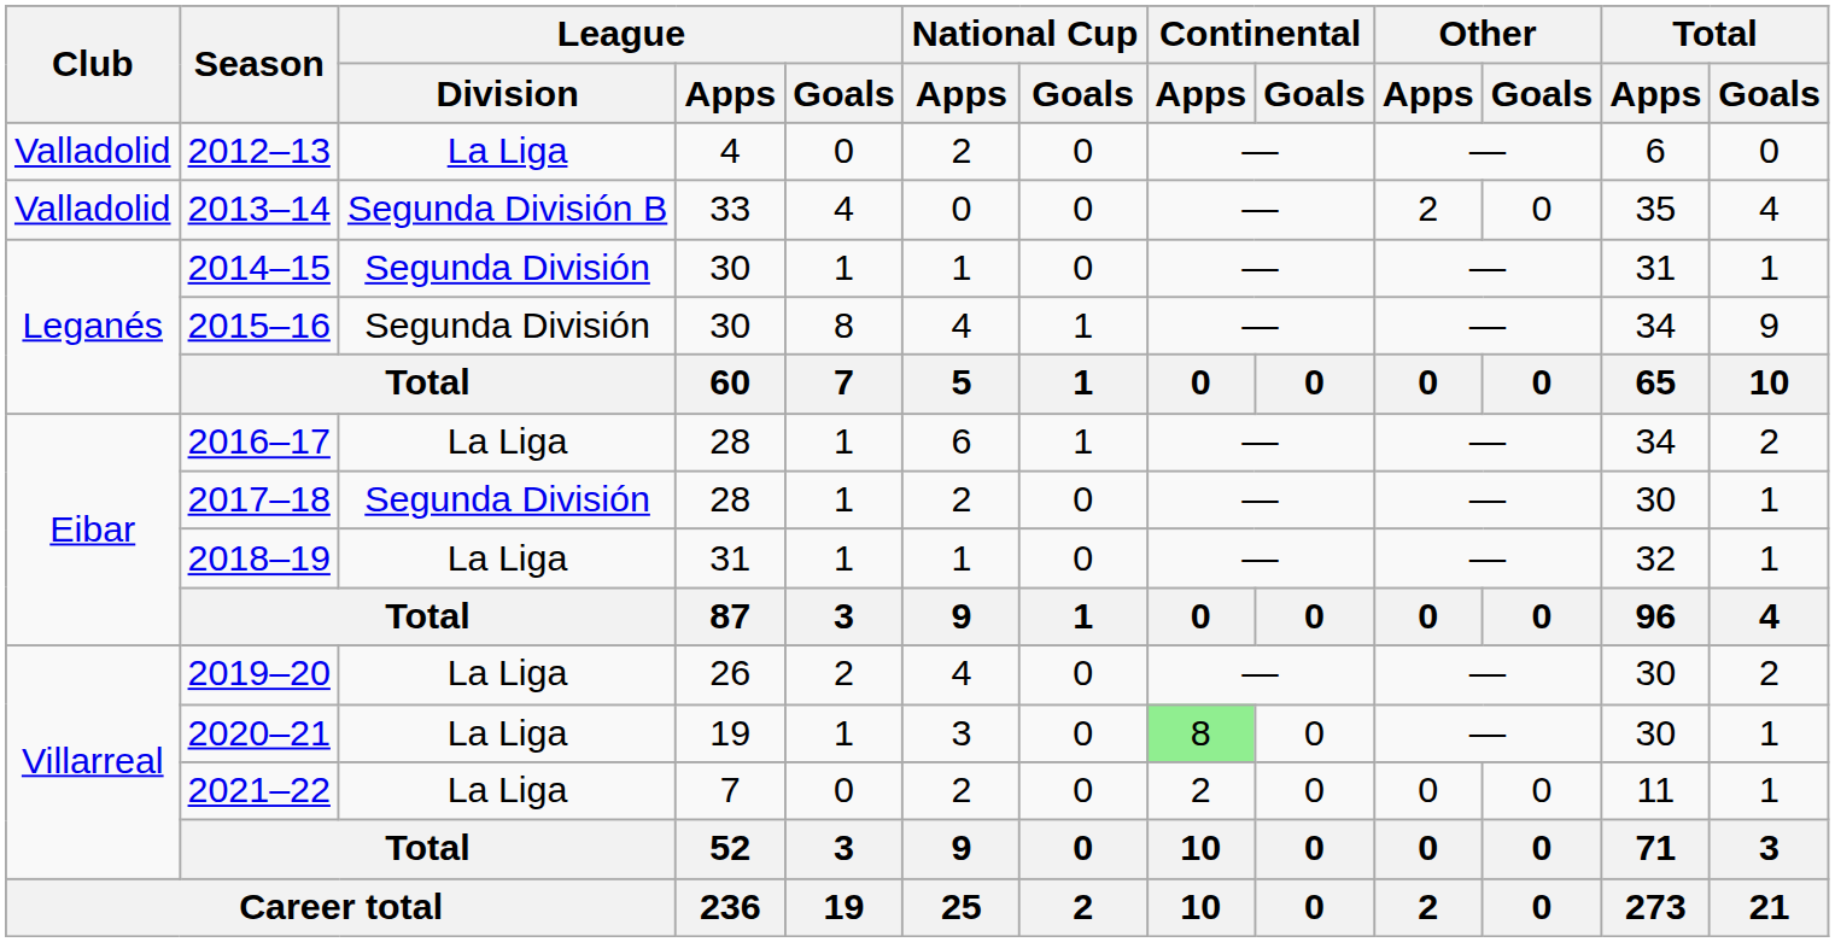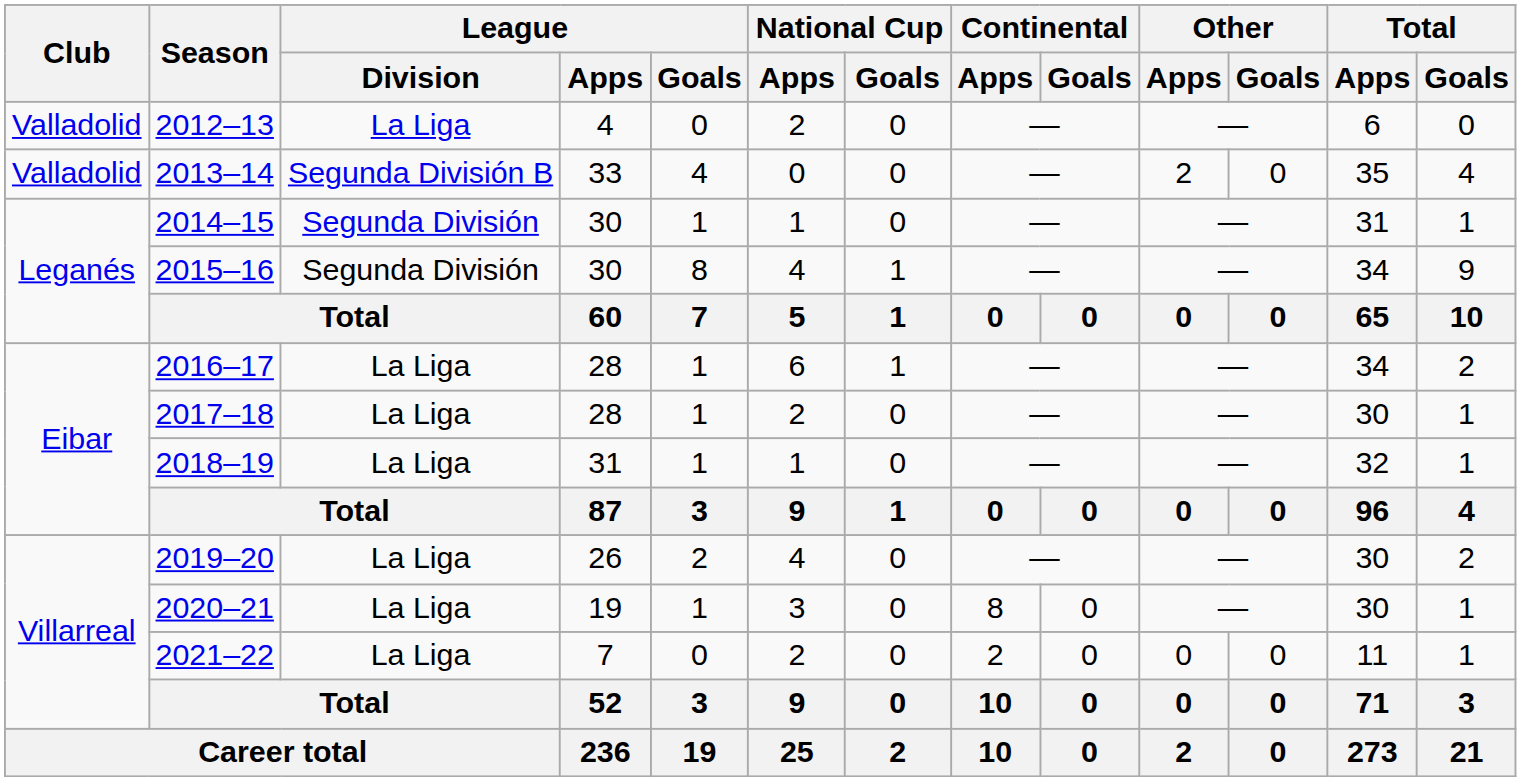 <table class="wikitable" style="text-align:center">
 <tr>
 <th rowspan="2">Club</th>
 <th rowspan="2">Season</th>
 <th colspan="3">League</th>
 <th colspan="2">National Cup</th>
 <th colspan="2">Continental</th>
 <th colspan="2">Other</th>
 <th colspan="2">Total</th>
 </tr>
 <tr>
 <th>Division</th>
 <th>Apps</th>
 <th>Goals</th>
 <th>Apps</th>
 <th>Goals</th>
 <th>Apps</th>
 <th>Goals</th>
 <th>Apps</th>
 <th>Goals</th>
 <th>Apps</th>
 <th>Goals</th>
 </tr>
 <tr>
 <td><a href='#'>Valladolid</a></td>
 <td><a href='#'>2012–13</a></td>
 <td><a href='#'>La Liga</a></td>
 <td>4</td>
 <td>0</td>
 <td>2</td>
 <td>0</td>
 <td colspan="2">—</td>
 <td colspan="2">—</td>
 <td>6</td>
 <td>0</td>
 </tr>
 <tr>
 <td><a href='#'>Valladolid</a></td>
 <td><a href='#'>2013–14</a></td>
 <td><a href='#'>Segunda División B</a></td>
 <td>33</td>
 <td>4</td>
 <td>0</td>
 <td>0</td>
 <td colspan="2">—</td>
 <td>2</td>
 <td>0</td>
 <td>35</td>
 <td>4</td>
 </tr>
 <tr>
 <td rowspan="3"><a href='#'>Leganés</a></td>
 <td><a href='#'>2014–15</a></td>
 <td><a href='#'>Segunda División</a></td>
 <td>30</td>
 <td>1</td>
 <td>1</td>
 <td>0</td>
 <td colspan="2">—</td>
 <td colspan="2">—</td>
 <td>31</td>
 <td>1</td>
 </tr>
 <tr>
 <td><a href='#'>2015–16</a></td>
 <td>Segunda División</td>
 <td>30</td>
 <td>8</td>
 <td>4</td>
 <td>1</td>
 <td colspan="2">—</td>
 <td colspan="2">—</td>
 <td>34</td>
 <td>9</td>
 </tr>
 <tr>
 <th colspan="2">Total</th>
 <th>60</th>
 <th>7</th>
 <th>5</th>
 <th>1</th>
 <th>0</th>
 <th>0</th>
 <th>0</th>
 <th>0</th>
 <th>65</th>
 <th>10</th>
 </tr>
 <tr>
 <td rowspan="4"><a href='#'>Eibar</a></td>
 <td><a href='#'>2016–17</a></td>
 <td>La Liga</td>
 <td>28</td>
 <td>1</td>
 <td>6</td>
 <td>1</td>
 <td colspan="2">—</td>
 <td colspan="2">—</td>
 <td>34</td>
 <td>2</td>
 </tr>
 <tr>
 <td><a href='#'>2017–18</a></td>
-<td><a href='#'>Segunda División</a></td>
+<td>La Liga</td>
 <td>28</td>
 <td>1</td>
 <td>2</td>
 <td>0</td>
 <td colspan="2">—</td>
 <td colspan="2">—</td>
 <td>30</td>
 <td>1</td>
 </tr>
 <tr>
 <td><a href='#'>2018–19</a></td>
 <td>La Liga</td>
 <td>31</td>
 <td>1</td>
 <td>1</td>
 <td>0</td>
 <td colspan="2">—</td>
 <td colspan="2">—</td>
 <td>32</td>
 <td>1</td>
 </tr>
 <tr>
 <th colspan="2">Total</th>
 <th>87</th>
 <th>3</th>
 <th>9</th>
 <th>1</th>
 <th>0</th>
 <th>0</th>
 <th>0</th>
 <th>0</th>
 <th>96</th>
 <th>4</th>
 </tr>
 <tr>
 <td rowspan="4"><a href='#'>Villarreal</a></td>
 <td><a href='#'>2019–20</a></td>
 <td>La Liga</td>
 <td>26</td>
 <td>2</td>
 <td>4</td>
 <td>0</td>
 <td colspan="2">—</td>
 <td colspan="2">—</td>
 <td>30</td>
 <td>2</td>
 </tr>
 <tr>
 <td><a href='#'>2020–21</a></td>
 <td>La Liga</td>
 <td>19</td>
 <td>1</td>
 <td>3</td>
 <td>0</td>
-<td style="background: lightgreen;">8</td>
+<td>8</td>
 <td>0</td>
 <td colspan="2">—</td>
 <td>30</td>
 <td>1</td>
 </tr>
 <tr>
 <td><a href='#'>2021–22</a></td>
 <td>La Liga</td>
 <td>7</td>
 <td>0</td>
 <td>2</td>
 <td>0</td>
 <td>2</td>
 <td>0</td>
 <td>0</td>
 <td>0</td>
 <td>11</td>
 <td>1</td>
 </tr>
 <tr>
 <th colspan="2">Total</th>
 <th>52</th>
 <th>3</th>
 <th>9</th>
 <th>0</th>
 <th>10</th>
 <th>0</th>
 <th>0</th>
 <th>0</th>
 <th>71</th>
 <th>3</th>
 </tr>
 <tr>
 <th colspan="3">Career total</th>
 <th>236</th>
 <th>19</th>
 <th>25</th>
 <th>2</th>
 <th>10</th>
 <th>0</th>
 <th>2</th>
 <th>0</th>
 <th>273</th>
 <th>21</th>
 </tr>
 </table>
